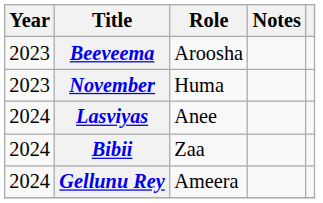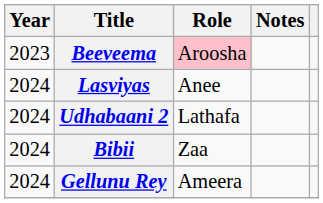 <table class="wikitable sortable plainrowheaders">
 <tr style="background:#ccc; text-align:center;">
 <th scope="col">Year</th>
 <th scope="col">Title</th>
 <th scope="col">Role</th>
 <th scope="col">Notes</th>
 <th scope="col" class="unsortable"></th>
 </tr>
 <tr>
 <td>2023</td>
 <th scope="row"><em><a href='#'>Beeveema</a></em></th>
-<td>Aroosha</td>
-<td></td>
-<td style="text-align: center;"></td>
-</tr>
-<tr>
-<td>2023</td>
-<th scope="row"><em><a href='#'>November</a></em></th>
-<td>Huma</td>
+<td style="background: pink;">Aroosha</td>
 <td></td>
 <td style="text-align: center;"></td>
 </tr>
 <tr>
 <td>2024</td>
 <th scope="row"><em><a href='#'>Lasviyas</a></em></th>
 <td>Anee</td>
+<td></td>
+<td style="text-align:center;"></td>
+</tr>
+<tr>
+<td>2024</td>
+<th scope="row"><em><a href='#'>Udhabaani 2</a></em></th>
+<td>Lathafa</td>
 <td></td>
 <td style="text-align:center;"></td>
 </tr>
 <tr>
 <td>2024</td>
 <th scope="row"><em><a href='#'>Bibii</a></em></th>
 <td>Zaa</td>
 <td></td>
 <td style="text-align:center;"></td>
 </tr>
 <tr>
 <td>2024</td>
 <th scope="row"><em><a href='#'>Gellunu Rey</a></em></th>
 <td>Ameera</td>
 <td></td>
 <td style="text-align: center;"></td>
 </tr>
 <tr>
 </tr>
 </table>
